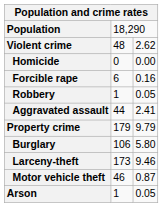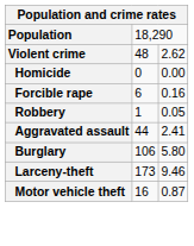 <table class="wikitable collapsible collapsed">
 <tr>
 <th colspan="3">Population and crime rates</th>
 </tr>
 <tr>
 <th scope="row" style="text-align: left;">Population</th>
 <td colspan="2">18,290</td>
 </tr>
 <tr>
 <th scope="row" style="text-align: left;">Violent crime</th>
 <td>48</td>
 <td>2.62</td>
 </tr>
 <tr>
 <th scope="row" style="text-align: left;">  Homicide</th>
 <td>0</td>
 <td>0.00</td>
 </tr>
 <tr>
 <th scope="row" style="text-align: left;">  Forcible rape</th>
 <td>6</td>
 <td>0.16</td>
 </tr>
 <tr>
 <th scope="row" style="text-align: left;">  Robbery</th>
 <td>1</td>
 <td>0.05</td>
 </tr>
 <tr>
 <th scope="row" style="text-align: left;">  Aggravated assault</th>
 <td>44</td>
 <td>2.41</td>
 </tr>
 <tr>
-<th scope="row" style="text-align: left;">Property crime</th>
-<td>179</td>
-<td>9.79</td>
-</tr>
-<tr>
 <th scope="row" style="text-align: left;">  Burglary</th>
 <td>106</td>
 <td>5.80</td>
 </tr>
 <tr>
 <th scope="row" style="text-align: left;">  Larceny-theft</th>
 <td>173</td>
 <td>9.46</td>
 </tr>
 <tr>
 <th scope="row" style="text-align: left;">  Motor vehicle theft</th>
-<td>46</td>
+<td>16</td>
 <td>0.87</td>
 </tr>
-<tr>
-<th scope="row" style="text-align: left;">Arson</th>
-<td>1</td>
-<td>0.05</td>
-</tr>
 </table>
